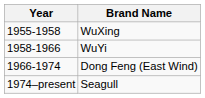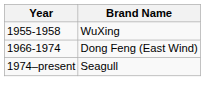 <table class="wikitable" border="1">
 <tr>
 <th>Year</th>
 <th>Brand Name</th>
 </tr>
 <tr>
 <td>1955-1958</td>
 <td>WuXing</td>
 </tr>
 <tr>
-<td>1958-1966</td>
-<td>WuYi</td>
-</tr>
-<tr>
 <td>1966-1974</td>
 <td>Dong Feng (East Wind)</td>
 </tr>
 <tr>
 <td>1974–present</td>
 <td>Seagull</td>
 </tr>
 </table>
